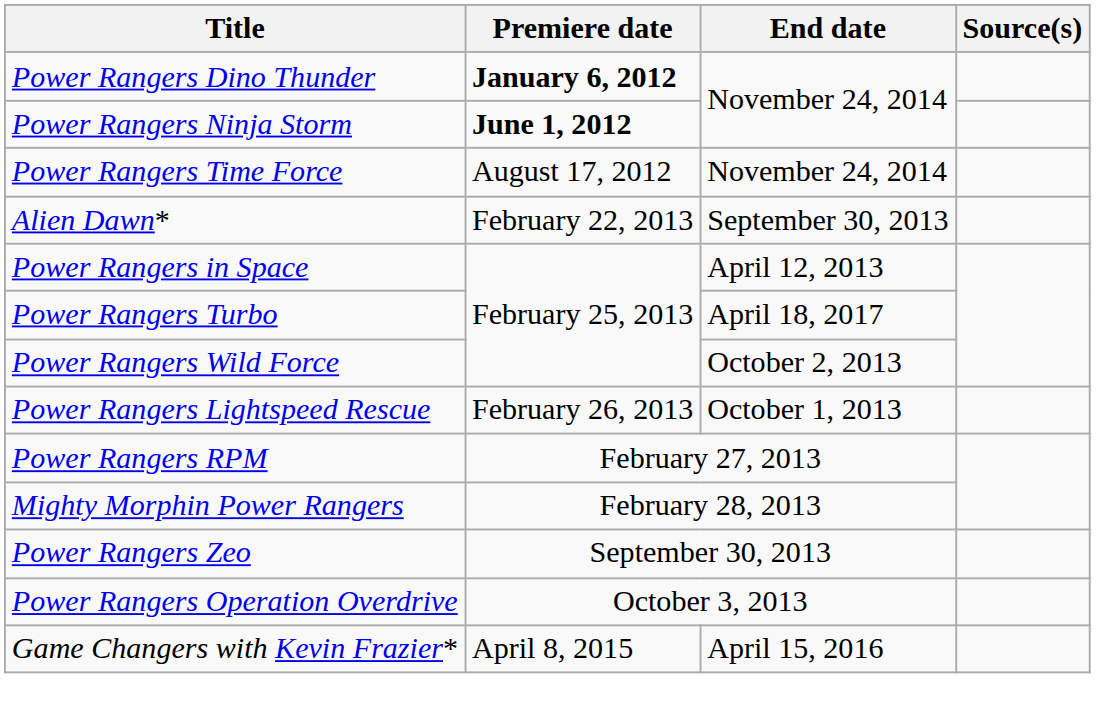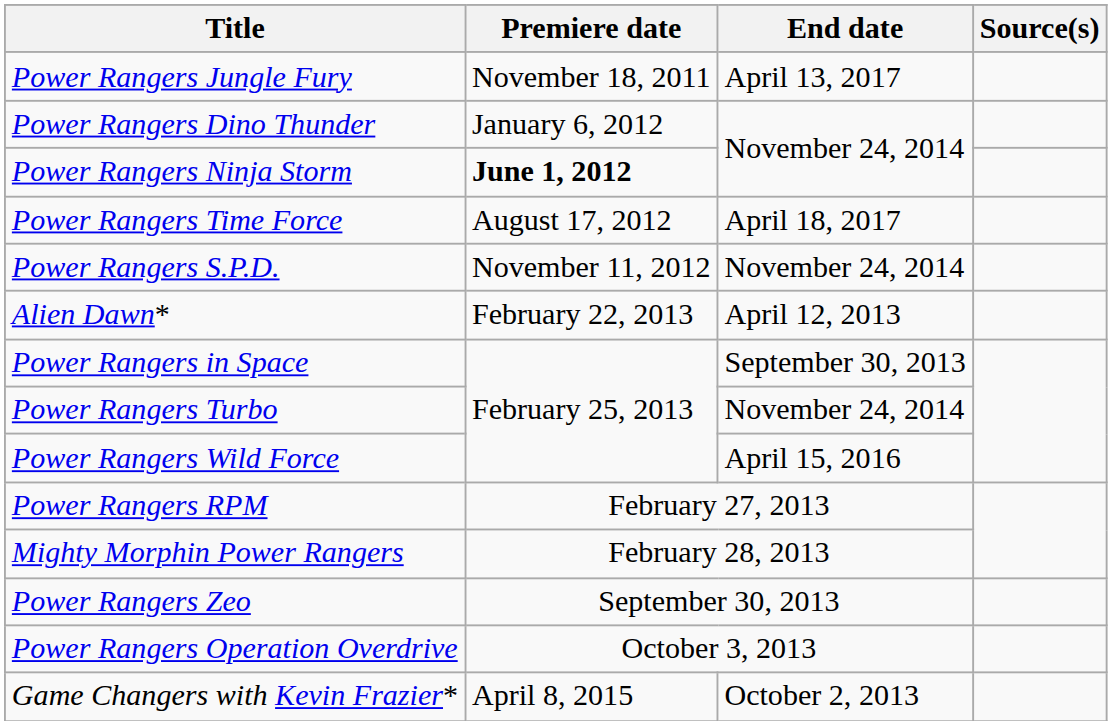 <table class="wikitable sortable">
 <tr>
 <th>Title</th>
 <th>Premiere date</th>
 <th>End date</th>
 <th>Source(s)</th>
 </tr>
 <tr>
+<td><em><a href='#'>Power Rangers Jungle Fury</a></em></td>
+<td>November 18, 2011</td>
+<td>April 13, 2017</td>
+<td></td>
+</tr>
+<tr>
 <td><em><a href='#'>Power Rangers Dino Thunder</a></em></td>
-<td><strong>January 6, 2012</strong></td>
+<td>January 6, 2012</td>
 <td rowspan=2>November 24, 2014</td>
 <td></td>
 </tr>
 <tr>
 <td><em><a href='#'>Power Rangers Ninja Storm</a></em></td>
 <td><strong>June 1, 2012</strong></td>
 <td></td>
 </tr>
 <tr>
 <td><em><a href='#'>Power Rangers Time Force</a></em></td>
 <td>August 17, 2012</td>
+<td>April 18, 2017</td>
+<td></td>
+</tr>
+<tr>
+<td><em><a href='#'>Power Rangers S.P.D.</a></em></td>
+<td>November 11, 2012</td>
 <td>November 24, 2014</td>
 <td></td>
 </tr>
 <tr>
 <td><em><a href='#'>Alien Dawn</a></em>*</td>
 <td>February 22, 2013</td>
-<td>September 30, 2013</td>
+<td>April 12, 2013</td>
 <td></td>
 </tr>
 <tr>
 <td><em><a href='#'>Power Rangers in Space</a></em></td>
 <td rowspan="3">February 25, 2013</td>
-<td>April 12, 2013</td>
+<td>September 30, 2013</td>
 <td rowspan="3"></td>
 </tr>
 <tr>
 <td><em><a href='#'>Power Rangers Turbo</a></em></td>
-<td>April 18, 2017</td>
+<td>November 24, 2014</td>
 </tr>
 <tr>
 <td><em><a href='#'>Power Rangers Wild Force</a></em></td>
-<td>October 2, 2013</td>
-</tr>
-<tr>
-<td><em><a href='#'>Power Rangers Lightspeed Rescue</a></em></td>
-<td>February 26, 2013</td>
-<td>October 1, 2013</td>
-<td></td>
+<td>April 15, 2016</td>
 </tr>
 <tr>
 <td><em><a href='#'>Power Rangers RPM</a></em></td>
 <td colspan="2" align=center>February 27, 2013</td>
 <td rowspan=2></td>
 </tr>
 <tr>
 <td><em><a href='#'>Mighty Morphin Power Rangers</a></em></td>
 <td colspan="2" align=center>February 28, 2013</td>
 </tr>
 <tr>
 <td><em><a href='#'>Power Rangers Zeo</a></em></td>
 <td colspan="2" align=center>September 30, 2013</td>
 <td></td>
 </tr>
 <tr>
 <td><em><a href='#'>Power Rangers Operation Overdrive</a></em></td>
 <td colspan="2" align=center>October 3, 2013</td>
 <td></td>
 </tr>
 <tr>
 <td><em>Game Changers with <a href='#'>Kevin Frazier</a></em>*</td>
 <td>April 8, 2015</td>
-<td>April 15, 2016</td>
+<td>October 2, 2013</td>
 <td></td>
 </tr>
 </table>
